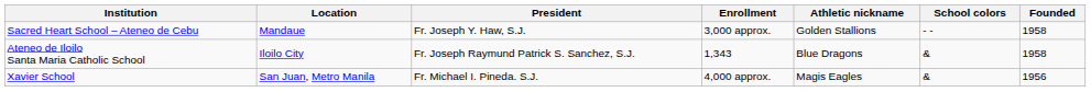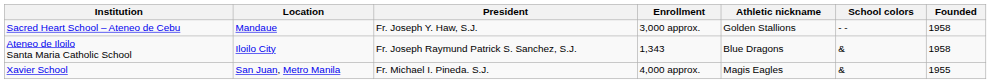 <table class="wikitable" style="width: 100%">
 <tr>
 <th>Institution</th>
 <th>Location</th>
 <th>President</th>
 <th>Enrollment</th>
 <th>Athletic nickname</th>
 <th>School colors</th>
 <th>Founded</th>
 </tr>
 <tr>
 <td><a href='#'>Sacred Heart School – Ateneo de Cebu</a></td>
 <td><a href='#'>Mandaue</a></td>
 <td>Fr. Joseph Y. Haw, S.J.</td>
 <td>3,000 approx.</td>
 <td>Golden Stallions</td>
 <td> -  - </td>
 <td>1958</td>
 </tr>
 <tr>
 <td><a href='#'>Ateneo de Iloilo</a><br>Santa Maria Catholic School</td>
 <td><a href='#'>Iloilo City</a></td>
 <td>Fr. Joseph Raymund Patrick S. Sanchez, S.J.</td>
 <td>1,343</td>
 <td>Blue Dragons</td>
 <td> & </td>
 <td>1958</td>
 </tr>
 <tr>
 <td><a href='#'>Xavier School</a></td>
 <td><a href='#'>San Juan</a>, <a href='#'>Metro Manila</a></td>
 <td>Fr. Michael I. Pineda. S.J.</td>
 <td>4,000 approx.</td>
 <td>Magis Eagles</td>
 <td> & </td>
-<td>1956</td>
+<td>1955</td>
 </tr>
 </table>
